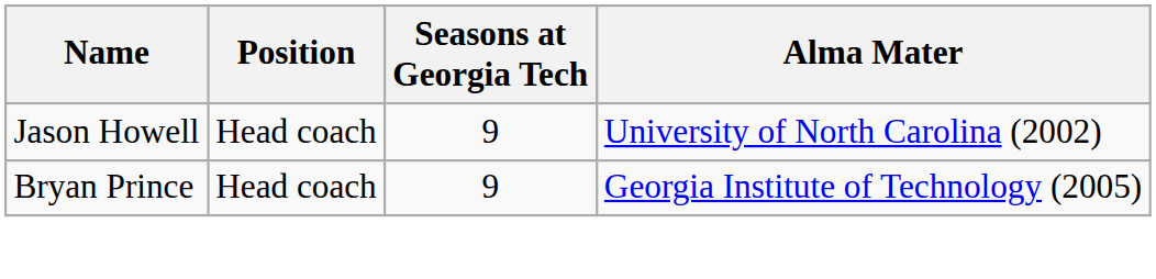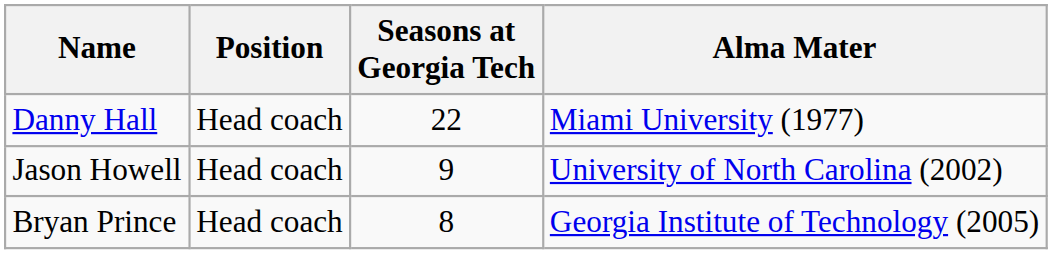 <table class="wikitable" border="1" style="font-size:90%;">
 <tr>
 <th>Name</th>
 <th>Position</th>
 <th>Seasons at<br>Georgia Tech</th>
 <th>Alma Mater</th>
+</tr>
+<tr>
+<td><a href='#'>Danny Hall</a></td>
+<td>Head coach</td>
+<td align=center>22</td>
+<td><a href='#'>Miami University</a> (1977)</td>
 </tr>
 <tr>
 <td>Jason Howell</td>
 <td>Head coach</td>
 <td align=center>9</td>
 <td><a href='#'>University of North Carolina</a> (2002)</td>
 </tr>
 <tr>
 <td>Bryan Prince</td>
 <td>Head coach</td>
-<td align=center>9</td>
+<td align=center>8</td>
 <td><a href='#'>Georgia Institute of Technology</a> (2005)</td>
 </tr>
 </table>
